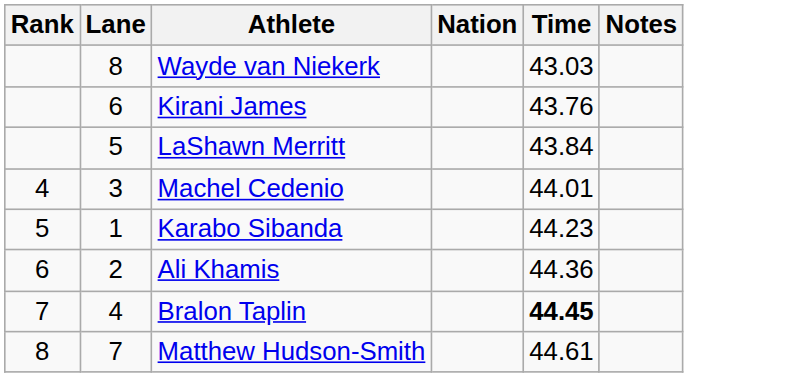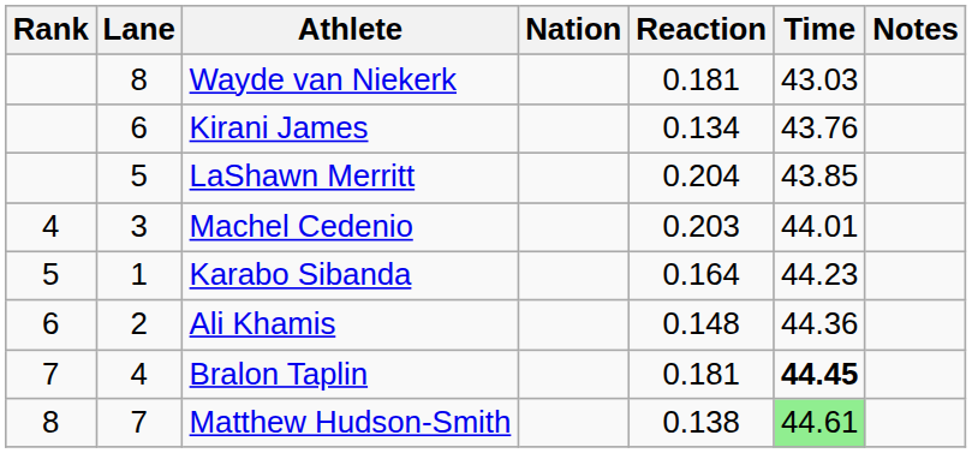 <table class="wikitable sortable" style="text-align:center">
 <tr>
 <th>Rank</th>
 <th>Lane</th>
 <th>Athlete</th>
 <th>Nation</th>
+<th>Reaction</th>
 <th>Time</th>
 <th>Notes</th>
 </tr>
 <tr>
 <td></td>
 <td>8</td>
 <td align=left><a href='#'>Wayde van Niekerk</a></td>
 <td align=left></td>
+<td>0.181</td>
 <td>43.03</td>
 <td></td>
 </tr>
 <tr>
 <td></td>
 <td>6</td>
 <td align=left><a href='#'>Kirani James</a></td>
 <td align=left></td>
+<td>0.134</td>
 <td>43.76</td>
 <td></td>
 </tr>
 <tr>
 <td></td>
 <td>5</td>
 <td align=left><a href='#'>LaShawn Merritt</a></td>
 <td align=left></td>
-<td>43.84</td>
+<td>0.204</td>
+<td>43.85</td>
 <td></td>
 </tr>
 <tr>
 <td>4</td>
 <td>3</td>
 <td align=left><a href='#'>Machel Cedenio</a></td>
 <td align=left></td>
+<td>0.203</td>
 <td>44.01</td>
 <td></td>
 </tr>
 <tr>
 <td>5</td>
 <td>1</td>
 <td align=left><a href='#'>Karabo Sibanda</a></td>
 <td align=left></td>
+<td>0.164</td>
 <td>44.23</td>
 <td></td>
 </tr>
 <tr>
 <td>6</td>
 <td>2</td>
 <td align=left><a href='#'>Ali Khamis</a></td>
 <td align=left></td>
+<td>0.148</td>
 <td>44.36</td>
 <td></td>
 </tr>
 <tr>
 <td>7</td>
 <td>4</td>
 <td align=left><a href='#'>Bralon Taplin</a></td>
 <td align=left></td>
+<td>0.181</td>
 <td><strong>44.45</strong></td>
 <td></td>
 </tr>
 <tr>
 <td>8</td>
 <td>7</td>
 <td align=left><a href='#'>Matthew Hudson-Smith</a></td>
 <td align=left></td>
-<td>44.61</td>
+<td>0.138</td>
+<td style="background: lightgreen;">44.61</td>
 <td></td>
 </tr>
 </table>
